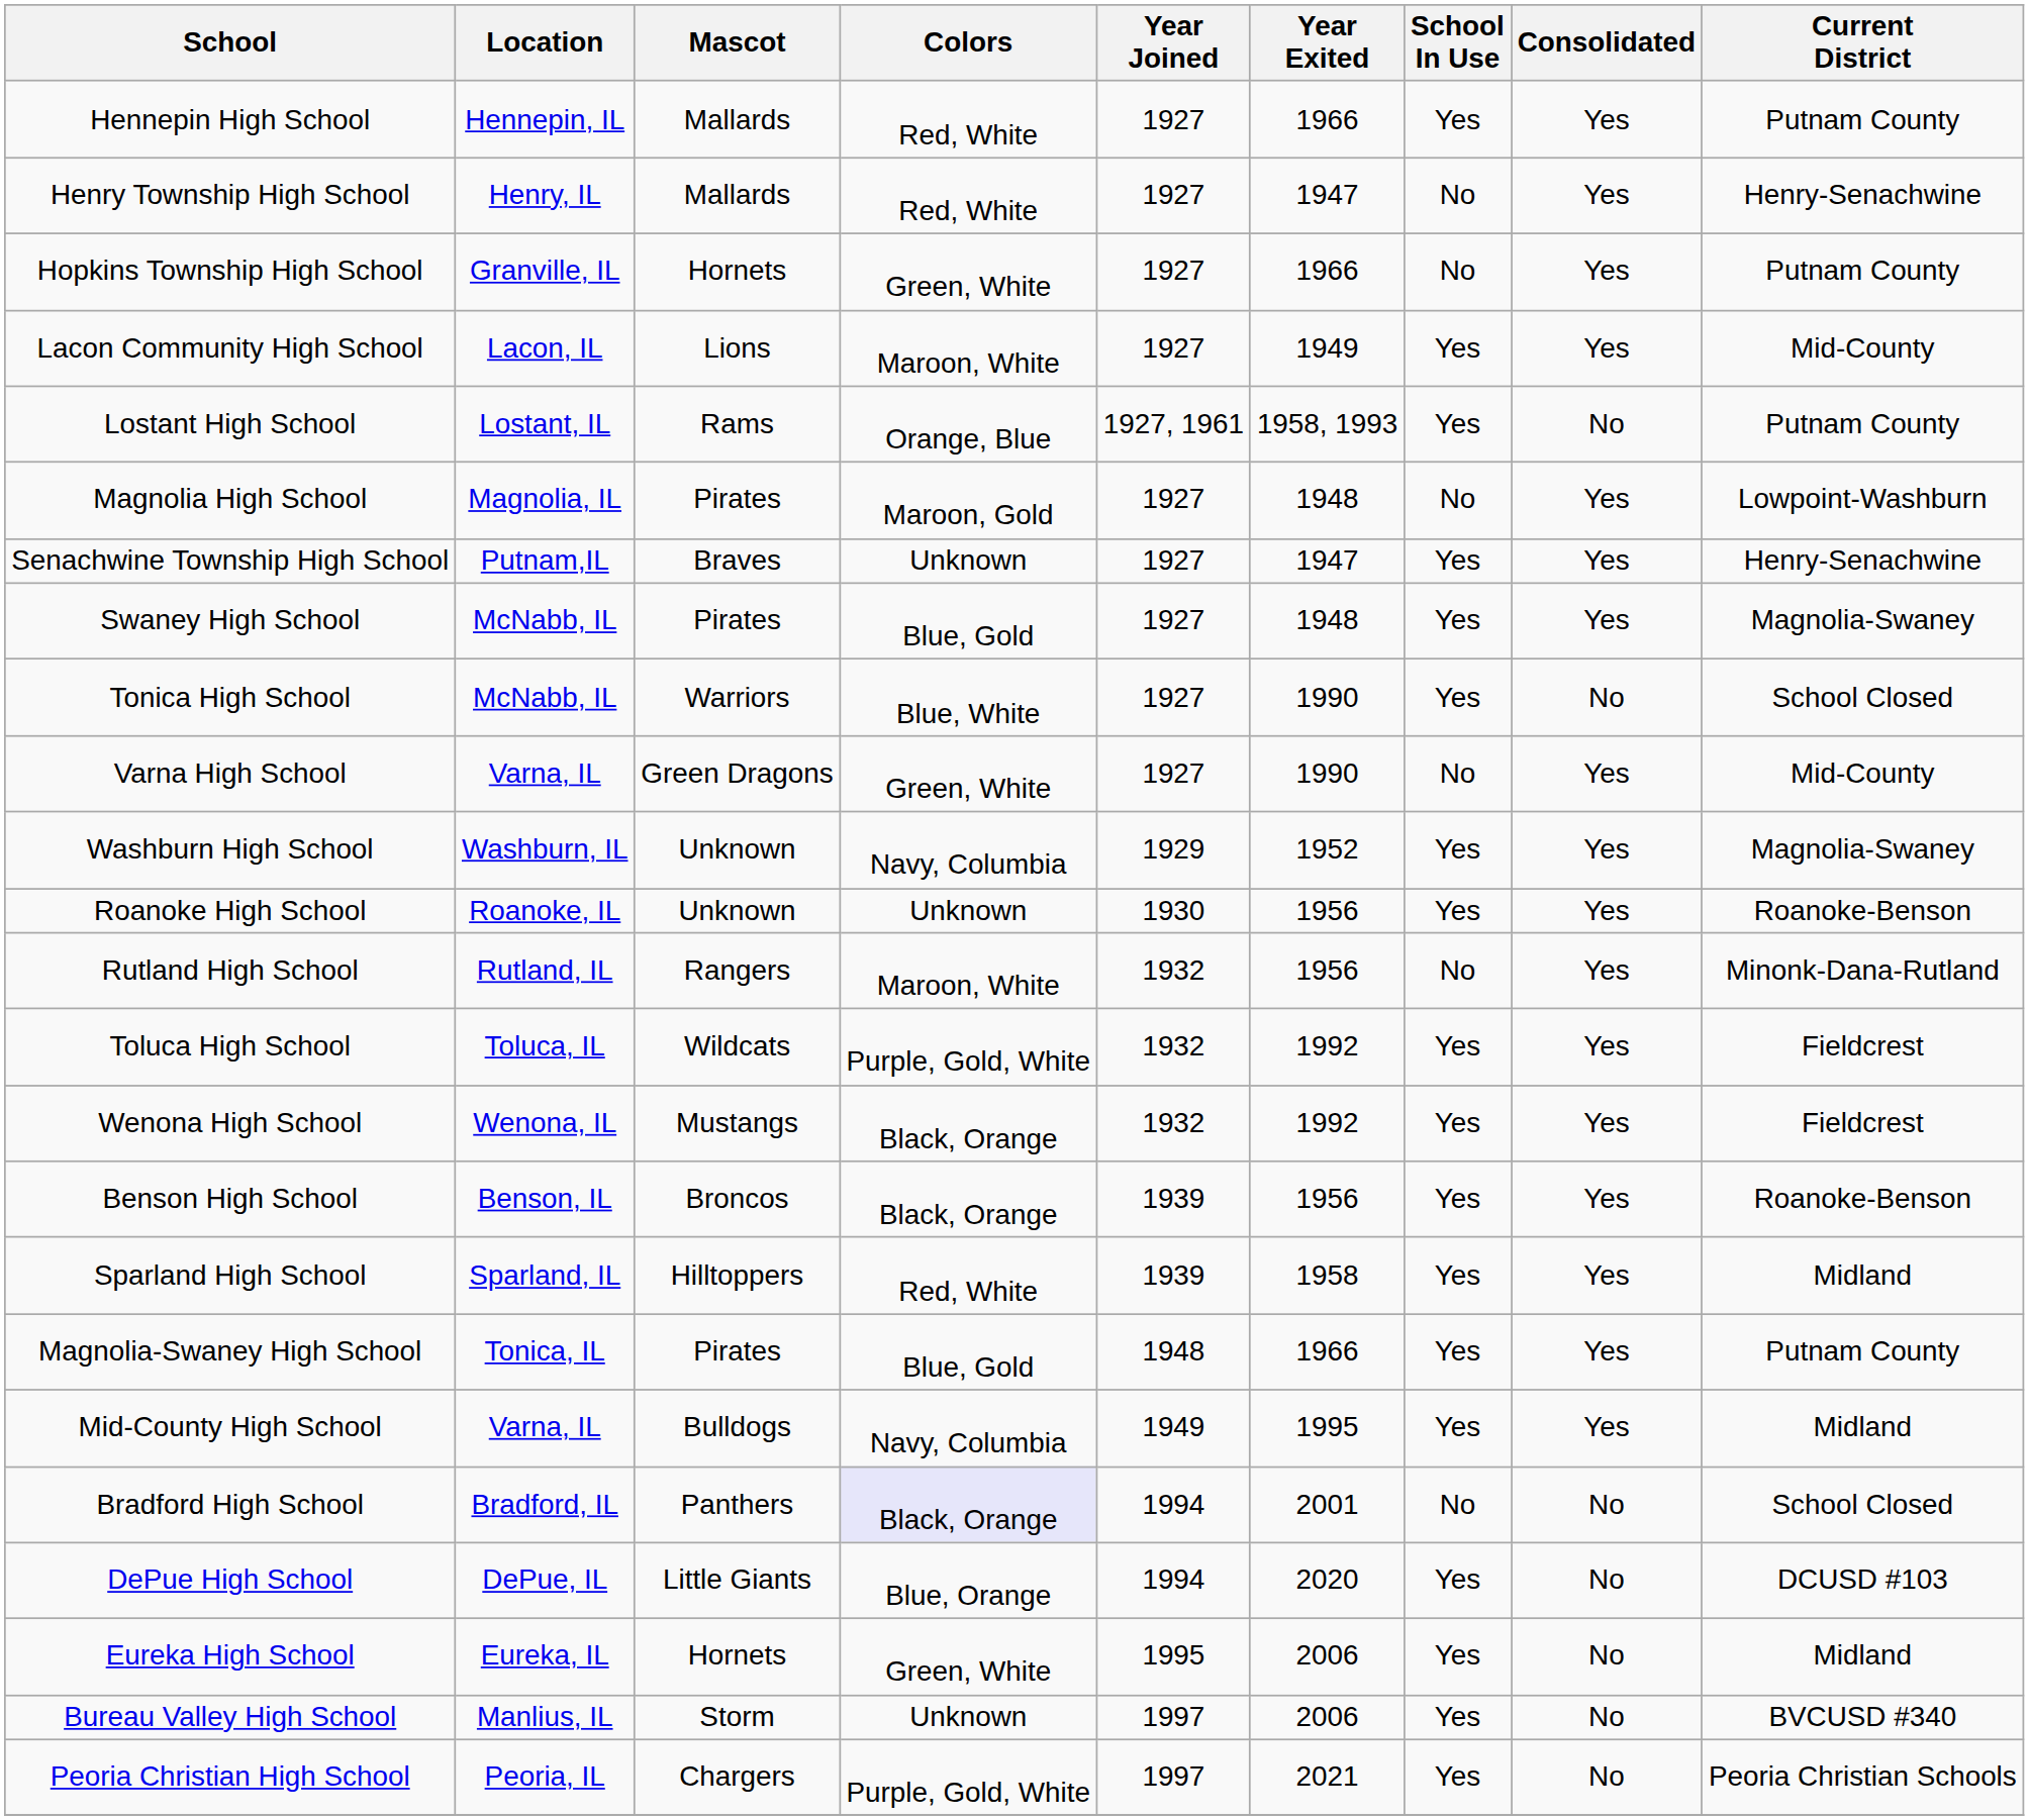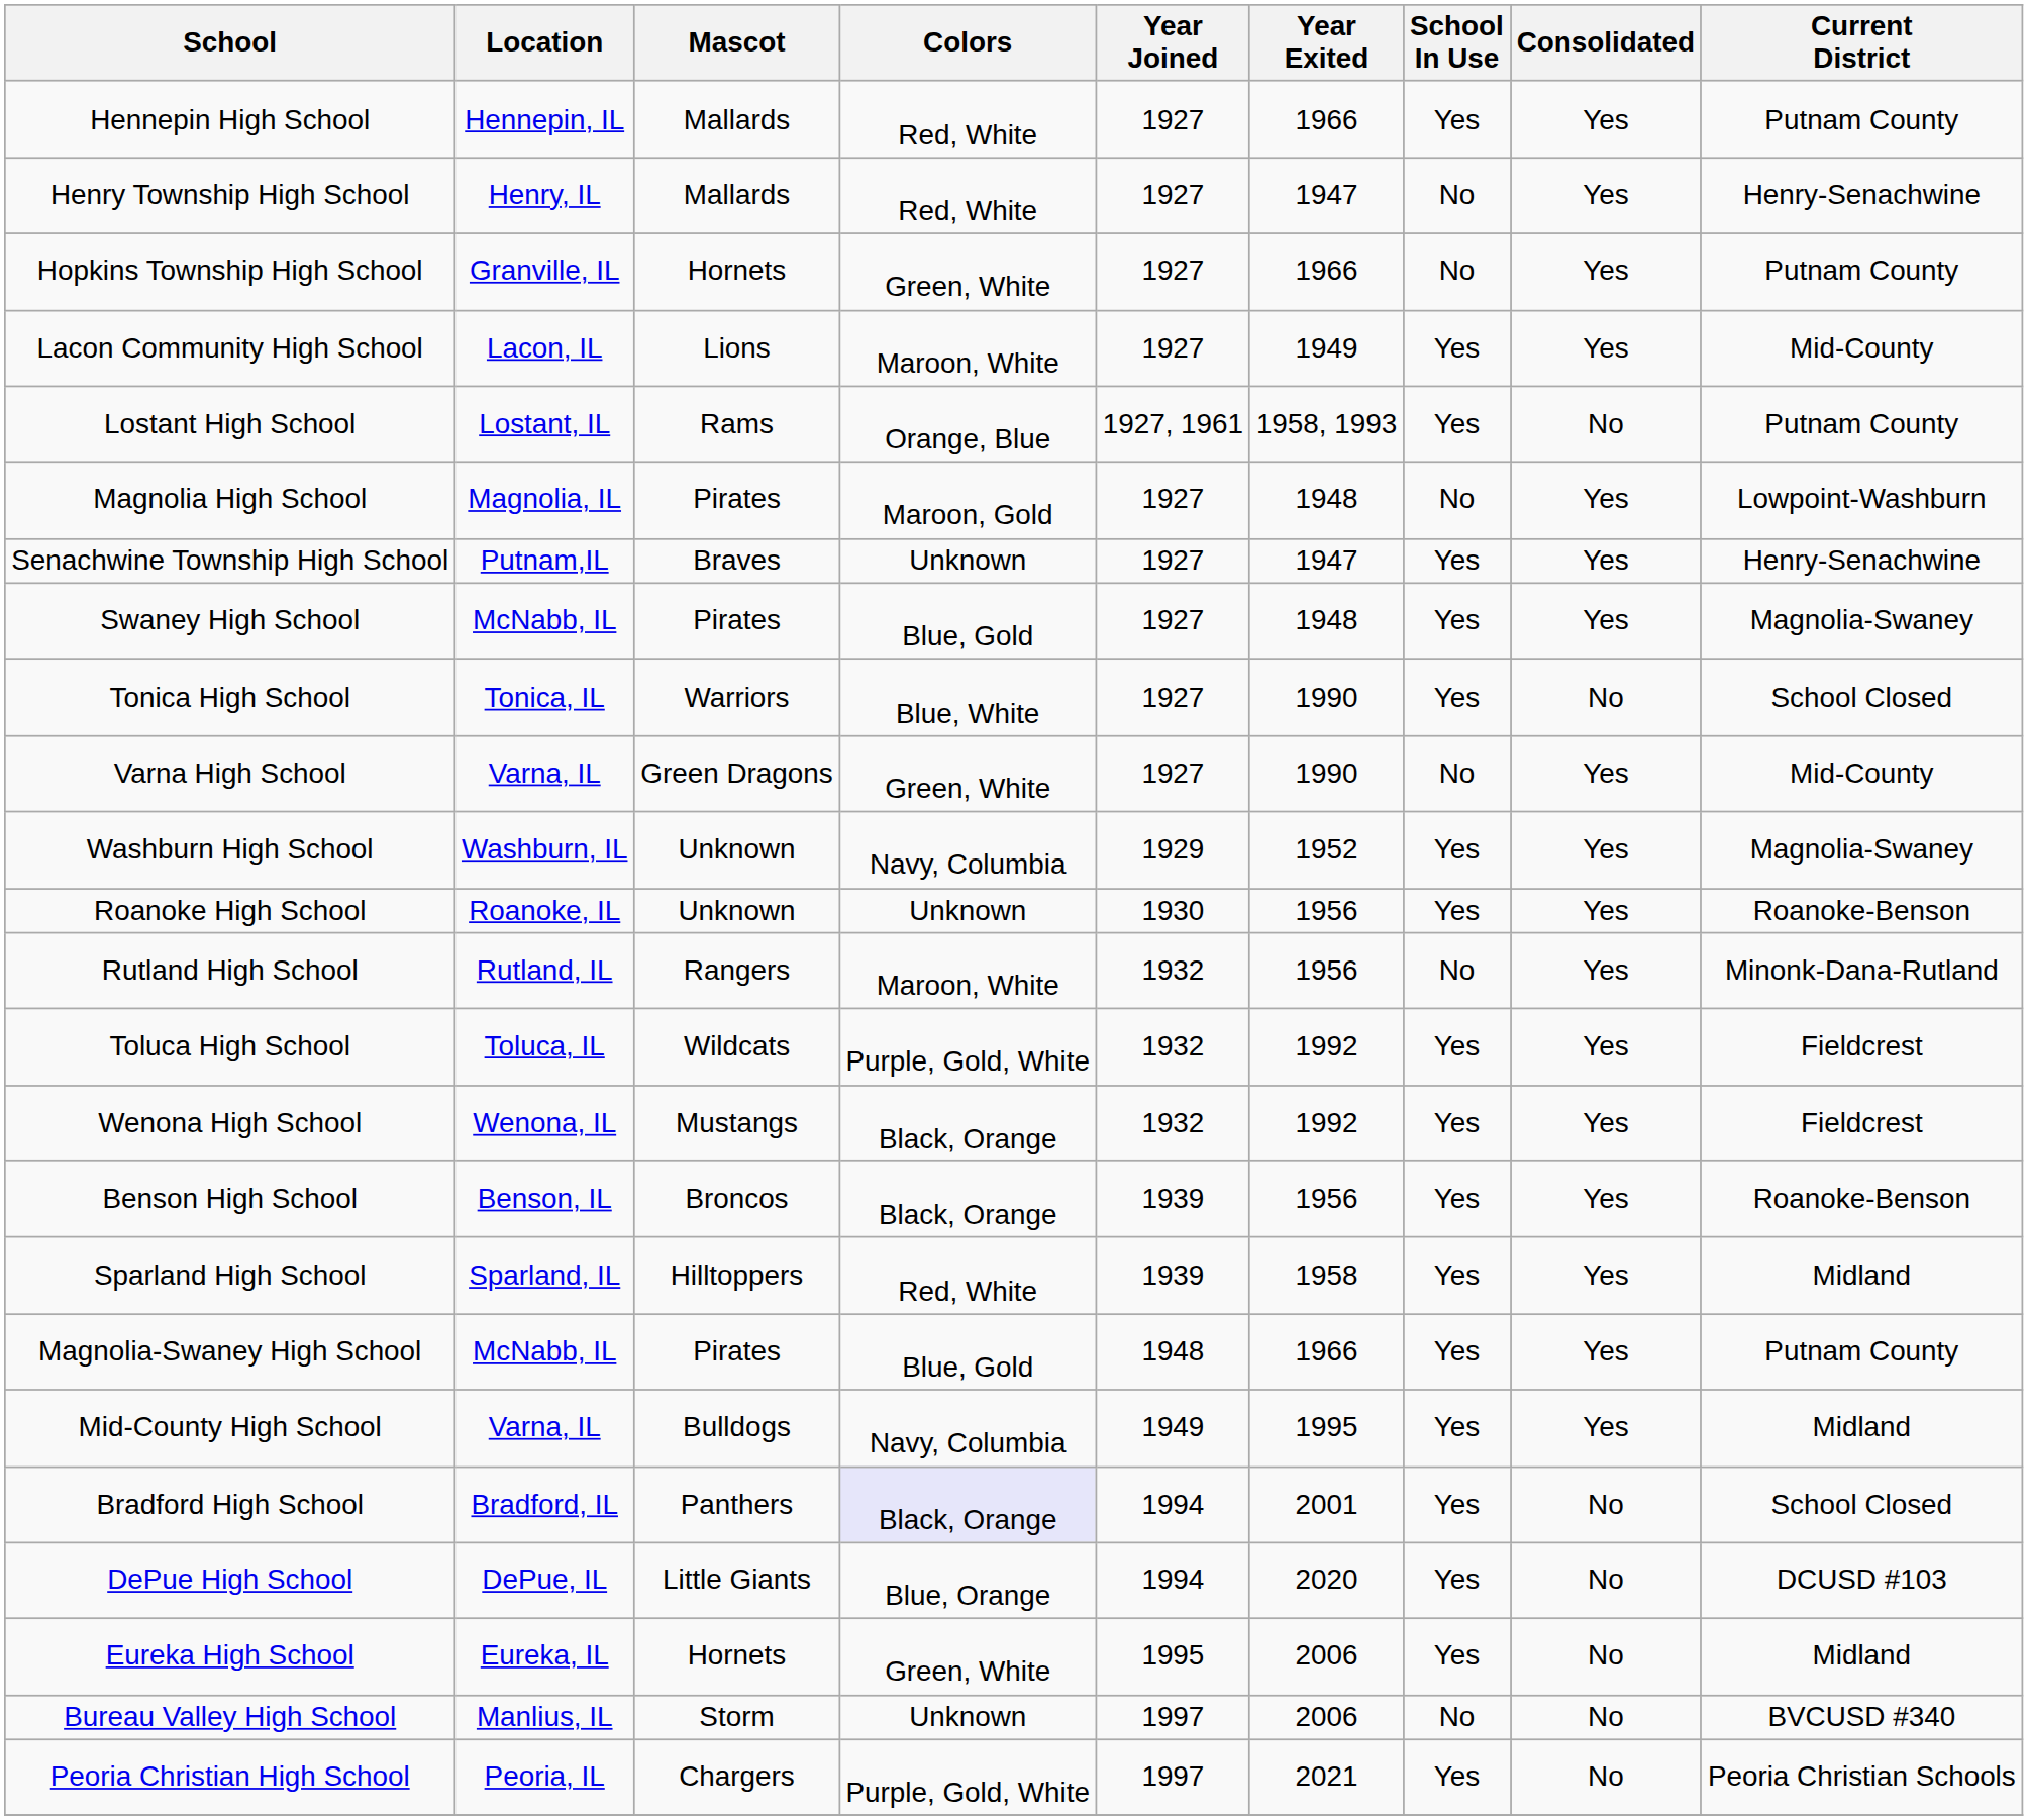 <table class="wikitable sortable" style="text-align:center;">
 <tr>
 <th>School</th>
 <th>Location</th>
 <th>Mascot</th>
 <th>Colors</th>
 <th>Year<br>Joined</th>
 <th>Year<br>Exited</th>
 <th>School<br>In Use</th>
 <th>Consolidated</th>
 <th>Current<br>District</th>
 </tr>
 <tr>
 <td>Hennepin High School</td>
 <td><a href='#'>Hennepin, IL</a></td>
 <td>Mallards</td>
 <td> <br>Red, White</td>
 <td>1927</td>
 <td>1966</td>
 <td>Yes</td>
 <td>Yes</td>
 <td>Putnam County</td>
 </tr>
 <tr>
 <td>Henry Township High School</td>
 <td><a href='#'>Henry, IL</a></td>
 <td>Mallards</td>
 <td> <br>Red, White</td>
 <td>1927</td>
 <td>1947</td>
 <td>No</td>
 <td>Yes</td>
 <td>Henry-Senachwine</td>
 </tr>
 <tr>
 <td>Hopkins Township High School</td>
 <td><a href='#'>Granville, IL</a></td>
 <td>Hornets</td>
 <td> <br>Green, White</td>
 <td>1927</td>
 <td>1966</td>
 <td>No</td>
 <td>Yes</td>
 <td>Putnam County</td>
 </tr>
 <tr>
 <td>Lacon Community High School</td>
 <td><a href='#'>Lacon, IL</a></td>
 <td>Lions</td>
 <td> <br>Maroon, White</td>
 <td>1927</td>
 <td>1949</td>
 <td>Yes</td>
 <td>Yes</td>
 <td>Mid-County</td>
 </tr>
 <tr>
 <td>Lostant High School</td>
 <td><a href='#'>Lostant, IL</a></td>
 <td>Rams</td>
 <td> <br>Orange, Blue</td>
 <td>1927, 1961</td>
 <td>1958, 1993</td>
 <td>Yes</td>
 <td>No</td>
 <td>Putnam County</td>
 </tr>
 <tr>
 <td>Magnolia High School</td>
 <td><a href='#'>Magnolia, IL</a></td>
 <td>Pirates</td>
 <td> <br>Maroon, Gold</td>
 <td>1927</td>
 <td>1948</td>
 <td>No</td>
 <td>Yes</td>
 <td>Lowpoint-Washburn</td>
 </tr>
 <tr>
 <td>Senachwine Township High School</td>
 <td><a href='#'>Putnam,IL</a></td>
 <td>Braves</td>
 <td>Unknown</td>
 <td>1927</td>
 <td>1947</td>
 <td>Yes</td>
 <td>Yes</td>
 <td>Henry-Senachwine</td>
 </tr>
 <tr>
 <td>Swaney High School</td>
 <td><a href='#'>McNabb, IL</a></td>
 <td>Pirates</td>
 <td> <br>Blue, Gold</td>
 <td>1927</td>
 <td>1948</td>
 <td>Yes</td>
 <td>Yes</td>
 <td>Magnolia-Swaney</td>
 </tr>
 <tr>
 <td>Tonica High School</td>
-<td><a href='#'>McNabb, IL</a></td>
+<td><a href='#'>Tonica, IL</a></td>
 <td>Warriors</td>
 <td> <br>Blue, White</td>
 <td>1927</td>
 <td>1990</td>
 <td>Yes</td>
 <td>No</td>
 <td>School Closed</td>
 </tr>
 <tr>
 <td>Varna High School</td>
 <td><a href='#'>Varna, IL</a></td>
 <td>Green Dragons</td>
 <td> <br>Green, White</td>
 <td>1927</td>
 <td>1990</td>
 <td>No</td>
 <td>Yes</td>
 <td>Mid-County</td>
 </tr>
 <tr>
 <td>Washburn High School</td>
 <td><a href='#'>Washburn, IL</a></td>
 <td>Unknown</td>
 <td> <br>Navy, Columbia</td>
 <td>1929</td>
 <td>1952</td>
 <td>Yes</td>
 <td>Yes</td>
 <td>Magnolia-Swaney</td>
 </tr>
 <tr>
 <td>Roanoke High School</td>
 <td><a href='#'>Roanoke, IL</a></td>
 <td>Unknown</td>
 <td>Unknown</td>
 <td>1930</td>
 <td>1956</td>
 <td>Yes</td>
 <td>Yes</td>
 <td>Roanoke-Benson</td>
 </tr>
 <tr>
 <td>Rutland High School</td>
 <td><a href='#'>Rutland, IL</a></td>
 <td>Rangers</td>
 <td> <br>Maroon, White</td>
 <td>1932</td>
 <td>1956</td>
 <td>No</td>
 <td>Yes</td>
 <td>Minonk-Dana-Rutland</td>
 </tr>
 <tr>
 <td>Toluca High School</td>
 <td><a href='#'>Toluca, IL</a></td>
 <td>Wildcats</td>
 <td>  <br>Purple, Gold, White</td>
 <td>1932</td>
 <td>1992</td>
 <td>Yes</td>
 <td>Yes</td>
 <td>Fieldcrest</td>
 </tr>
 <tr>
 <td>Wenona High School</td>
 <td><a href='#'>Wenona, IL</a></td>
 <td>Mustangs</td>
 <td> <br>Black, Orange</td>
 <td>1932</td>
 <td>1992</td>
 <td>Yes</td>
 <td>Yes</td>
 <td>Fieldcrest</td>
 </tr>
 <tr>
 <td>Benson High School</td>
 <td><a href='#'>Benson, IL</a></td>
 <td>Broncos</td>
 <td> <br>Black, Orange</td>
 <td>1939</td>
 <td>1956</td>
 <td>Yes</td>
 <td>Yes</td>
 <td>Roanoke-Benson</td>
 </tr>
 <tr>
 <td>Sparland High School</td>
 <td><a href='#'>Sparland, IL</a></td>
 <td>Hilltoppers</td>
 <td> <br>Red, White</td>
 <td>1939</td>
 <td>1958</td>
 <td>Yes</td>
 <td>Yes</td>
 <td>Midland</td>
 </tr>
 <tr>
 <td>Magnolia-Swaney High School</td>
-<td><a href='#'>Tonica, IL</a></td>
+<td><a href='#'>McNabb, IL</a></td>
 <td>Pirates</td>
 <td> <br>Blue, Gold</td>
 <td>1948</td>
 <td>1966</td>
 <td>Yes</td>
 <td>Yes</td>
 <td>Putnam County</td>
 </tr>
 <tr>
 <td>Mid-County High School</td>
 <td><a href='#'>Varna, IL</a></td>
 <td>Bulldogs</td>
 <td> <br>Navy, Columbia</td>
 <td>1949</td>
 <td>1995</td>
 <td>Yes</td>
 <td>Yes</td>
 <td>Midland</td>
 </tr>
 <tr>
 <td>Bradford High School</td>
 <td><a href='#'>Bradford, IL</a></td>
 <td>Panthers</td>
 <td style="background: lavender;"> <br>Black, Orange</td>
 <td>1994</td>
 <td>2001</td>
-<td>No</td>
+<td>Yes</td>
 <td>No</td>
 <td>School Closed</td>
 </tr>
 <tr>
 <td><a href='#'>DePue High School</a></td>
 <td><a href='#'>DePue, IL</a></td>
 <td>Little Giants</td>
 <td> <br>Blue, Orange</td>
 <td>1994</td>
 <td>2020</td>
 <td>Yes</td>
 <td>No</td>
 <td>DCUSD #103</td>
 </tr>
 <tr>
 <td><a href='#'>Eureka High School</a></td>
 <td><a href='#'>Eureka, IL</a></td>
 <td>Hornets</td>
 <td> <br>Green, White</td>
 <td>1995</td>
 <td>2006</td>
 <td>Yes</td>
 <td>No</td>
 <td>Midland</td>
 </tr>
 <tr>
 <td><a href='#'>Bureau Valley High School</a></td>
 <td><a href='#'>Manlius, IL</a></td>
 <td>Storm</td>
 <td>Unknown</td>
 <td>1997</td>
 <td>2006</td>
-<td>Yes</td>
+<td>No</td>
 <td>No</td>
 <td>BVCUSD #340</td>
 </tr>
 <tr>
 <td><a href='#'>Peoria Christian High School</a></td>
 <td><a href='#'>Peoria, IL</a></td>
 <td>Chargers</td>
 <td>  <br>Purple, Gold, White</td>
 <td>1997</td>
 <td>2021</td>
 <td>Yes</td>
 <td>No</td>
 <td>Peoria Christian Schools</td>
 </tr>
 <tr>
 </tr>
 </table>
